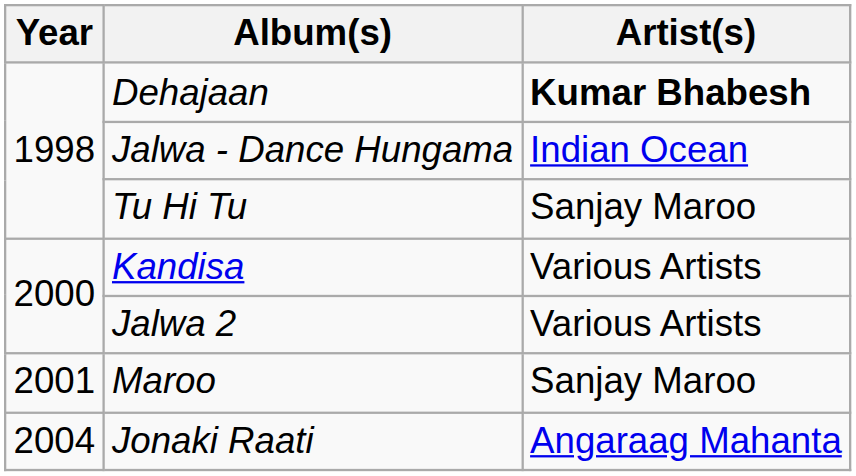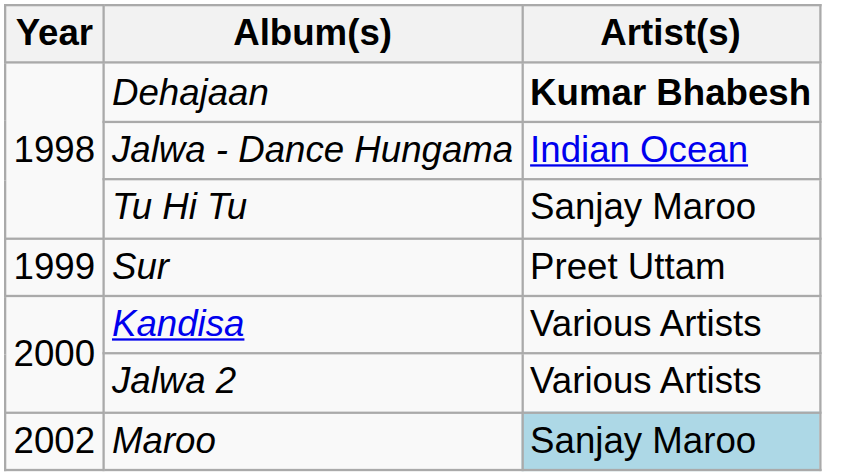 <table class="wikitable">
 <tr>
 <th>Year</th>
 <th>Album(s)</th>
 <th>Artist(s)</th>
 </tr>
 <tr>
 <td rowspan="3">1998</td>
 <td><em>Dehajaan</em></td>
 <td><strong>Kumar Bhabesh</strong></td>
 </tr>
 <tr>
 <td><em>Jalwa - Dance Hungama</em></td>
 <td><a href='#'>Indian Ocean</a></td>
 </tr>
 <tr>
 <td><em>Tu Hi Tu</em></td>
 <td>Sanjay Maroo</td>
 </tr>
 <tr>
+<td>1999</td>
+<td><em>Sur</em></td>
+<td>Preet Uttam</td>
+</tr>
+<tr>
 <td rowspan ="2">2000</td>
 <td><em><a href='#'>Kandisa</a></em></td>
 <td>Various Artists</td>
 </tr>
 <tr>
 <td><em>Jalwa 2</em></td>
 <td>Various Artists</td>
 </tr>
 <tr>
-<td>2001</td>
+<td>2002</td>
 <td><em>Maroo</em></td>
-<td>Sanjay Maroo</td>
-</tr>
-<tr>
-<td>2004</td>
-<td><em>Jonaki Raati</em></td>
-<td><a href='#'>Angaraag Mahanta</a></td>
+<td style="background: lightblue;">Sanjay Maroo</td>
 </tr>
 </table>
